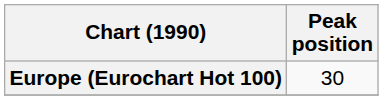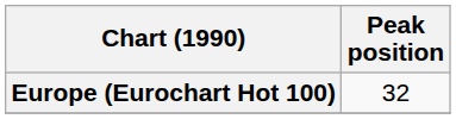 <table class="wikitable sortable plainrowheaders">
 <tr>
 <th>Chart (1990)</th>
 <th>Peak<br>position</th>
 </tr>
 <tr>
 <th scope="row">Europe (Eurochart Hot 100)</th>
-<td style="text-align:center;">30</td>
+<td style="text-align:center;">32</td>
 </tr>
 <tr>
 </tr>
 </table>
